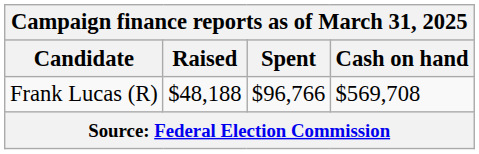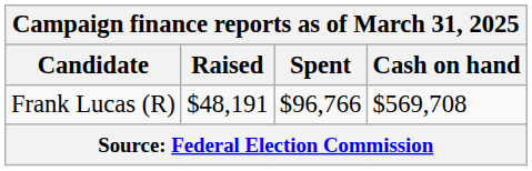 <table class="wikitable sortable">
 <tr>
 <th colspan=4>Campaign finance reports as of March 31, 2025</th>
 </tr>
 <tr style="text-align:center;">
 <th>Candidate</th>
 <th>Raised</th>
 <th>Spent</th>
 <th>Cash on hand</th>
 </tr>
 <tr>
 <td>Frank Lucas (R)</td>
-<td>$48,188</td>
+<td>$48,191</td>
 <td>$96,766</td>
 <td>$569,708</td>
 </tr>
 <tr>
 <th colspan="4"><small>Source: <a href='#'>Federal Election Commission</a></small></th>
 </tr>
 </table>
